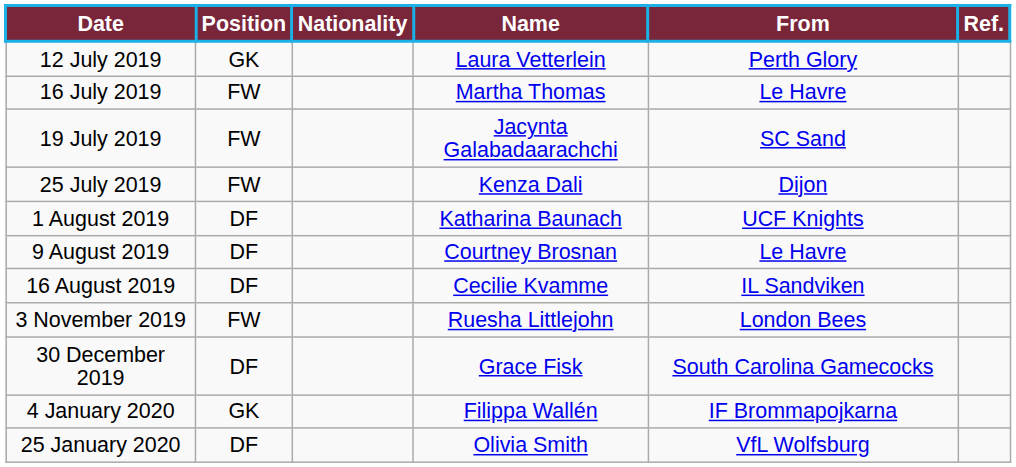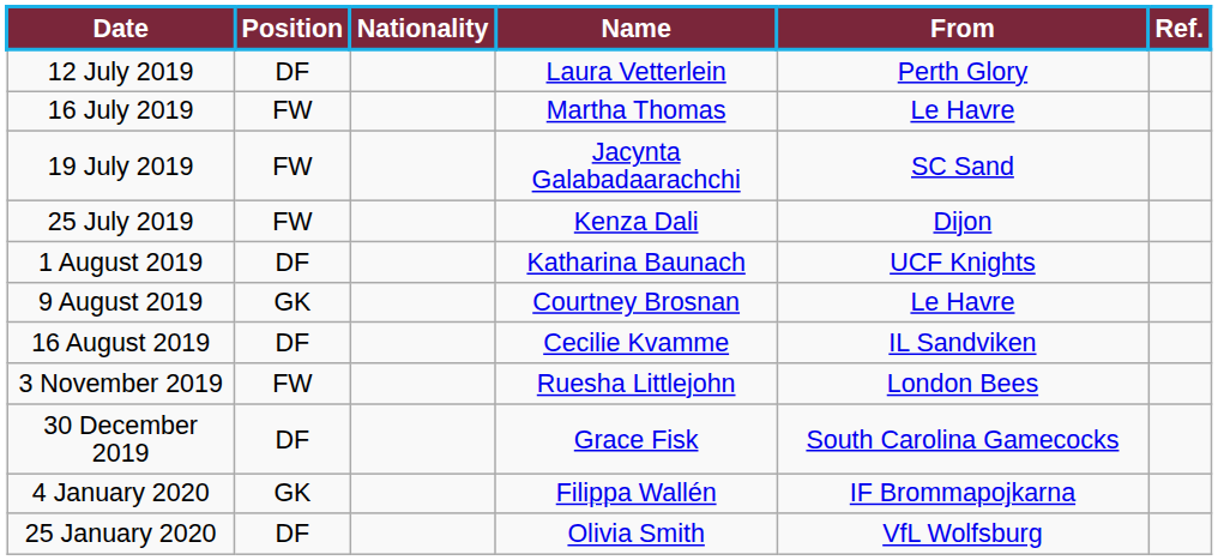 <table class="wikitable" style="text-align:center; font-size:90%; ">
 <tr>
 <th style="background:#7A263A;color:white;border:2px solid #1BB1E7; width:120px;">Date</th>
 <th style="background:#7A263A;color:white;border:2px solid #1BB1E7; width:50px;">Position</th>
 <th style="background:#7A263A;color:white;border:2px solid #1BB1E7; width:50px;">Nationality</th>
 <th style="background:#7A263A;color:white;border:2px solid #1BB1E7; width:150px;">Name</th>
 <th style="background:#7A263A;color:white;border:2px solid #1BB1E7; width:200px;">From</th>
 <th style="background:#7A263A;color:white;border:2px solid #1BB1E7; width:25px;">Ref.</th>
 </tr>
 <tr>
 <td>12 July 2019</td>
-<td>GK</td>
+<td>DF</td>
 <td></td>
 <td><a href='#'>Laura Vetterlein</a></td>
 <td> <a href='#'>Perth Glory</a></td>
 <td></td>
 </tr>
 <tr>
 <td>16 July 2019</td>
 <td>FW</td>
 <td></td>
 <td><a href='#'>Martha Thomas</a></td>
 <td> <a href='#'>Le Havre</a></td>
 <td></td>
 </tr>
 <tr>
 <td>19 July 2019</td>
 <td>FW</td>
 <td></td>
 <td><a href='#'>Jacynta Galabadaarachchi</a></td>
 <td> <a href='#'>SC Sand</a></td>
 <td></td>
 </tr>
 <tr>
 <td>25 July 2019</td>
 <td>FW</td>
 <td></td>
 <td><a href='#'>Kenza Dali</a></td>
 <td> <a href='#'>Dijon</a></td>
 <td></td>
 </tr>
 <tr>
 <td>1 August 2019</td>
 <td>DF</td>
 <td></td>
 <td><a href='#'>Katharina Baunach</a></td>
 <td> <a href='#'>UCF Knights</a></td>
 <td></td>
 </tr>
 <tr>
 <td>9 August 2019</td>
-<td>DF</td>
+<td>GK</td>
 <td></td>
 <td><a href='#'>Courtney Brosnan</a></td>
 <td> <a href='#'>Le Havre</a></td>
 <td></td>
 </tr>
 <tr>
 <td>16 August 2019</td>
 <td>DF</td>
 <td></td>
 <td><a href='#'>Cecilie Kvamme</a></td>
 <td> <a href='#'>IL Sandviken</a></td>
 <td></td>
 </tr>
 <tr>
 <td>3 November 2019</td>
 <td>FW</td>
 <td></td>
 <td><a href='#'>Ruesha Littlejohn</a></td>
 <td> <a href='#'>London Bees</a></td>
 <td></td>
 </tr>
 <tr>
 <td>30 December 2019</td>
 <td>DF</td>
 <td></td>
 <td><a href='#'>Grace Fisk</a></td>
 <td> <a href='#'>South Carolina Gamecocks</a></td>
 <td></td>
 </tr>
 <tr>
 <td>4 January 2020</td>
 <td>GK</td>
 <td></td>
 <td><a href='#'>Filippa Wallén</a></td>
 <td> <a href='#'>IF Brommapojkarna</a></td>
 <td></td>
 </tr>
 <tr>
 <td>25 January 2020</td>
 <td>DF</td>
 <td></td>
 <td><a href='#'>Olivia Smith</a></td>
 <td> <a href='#'>VfL Wolfsburg</a></td>
 <td></td>
 </tr>
 </table>
